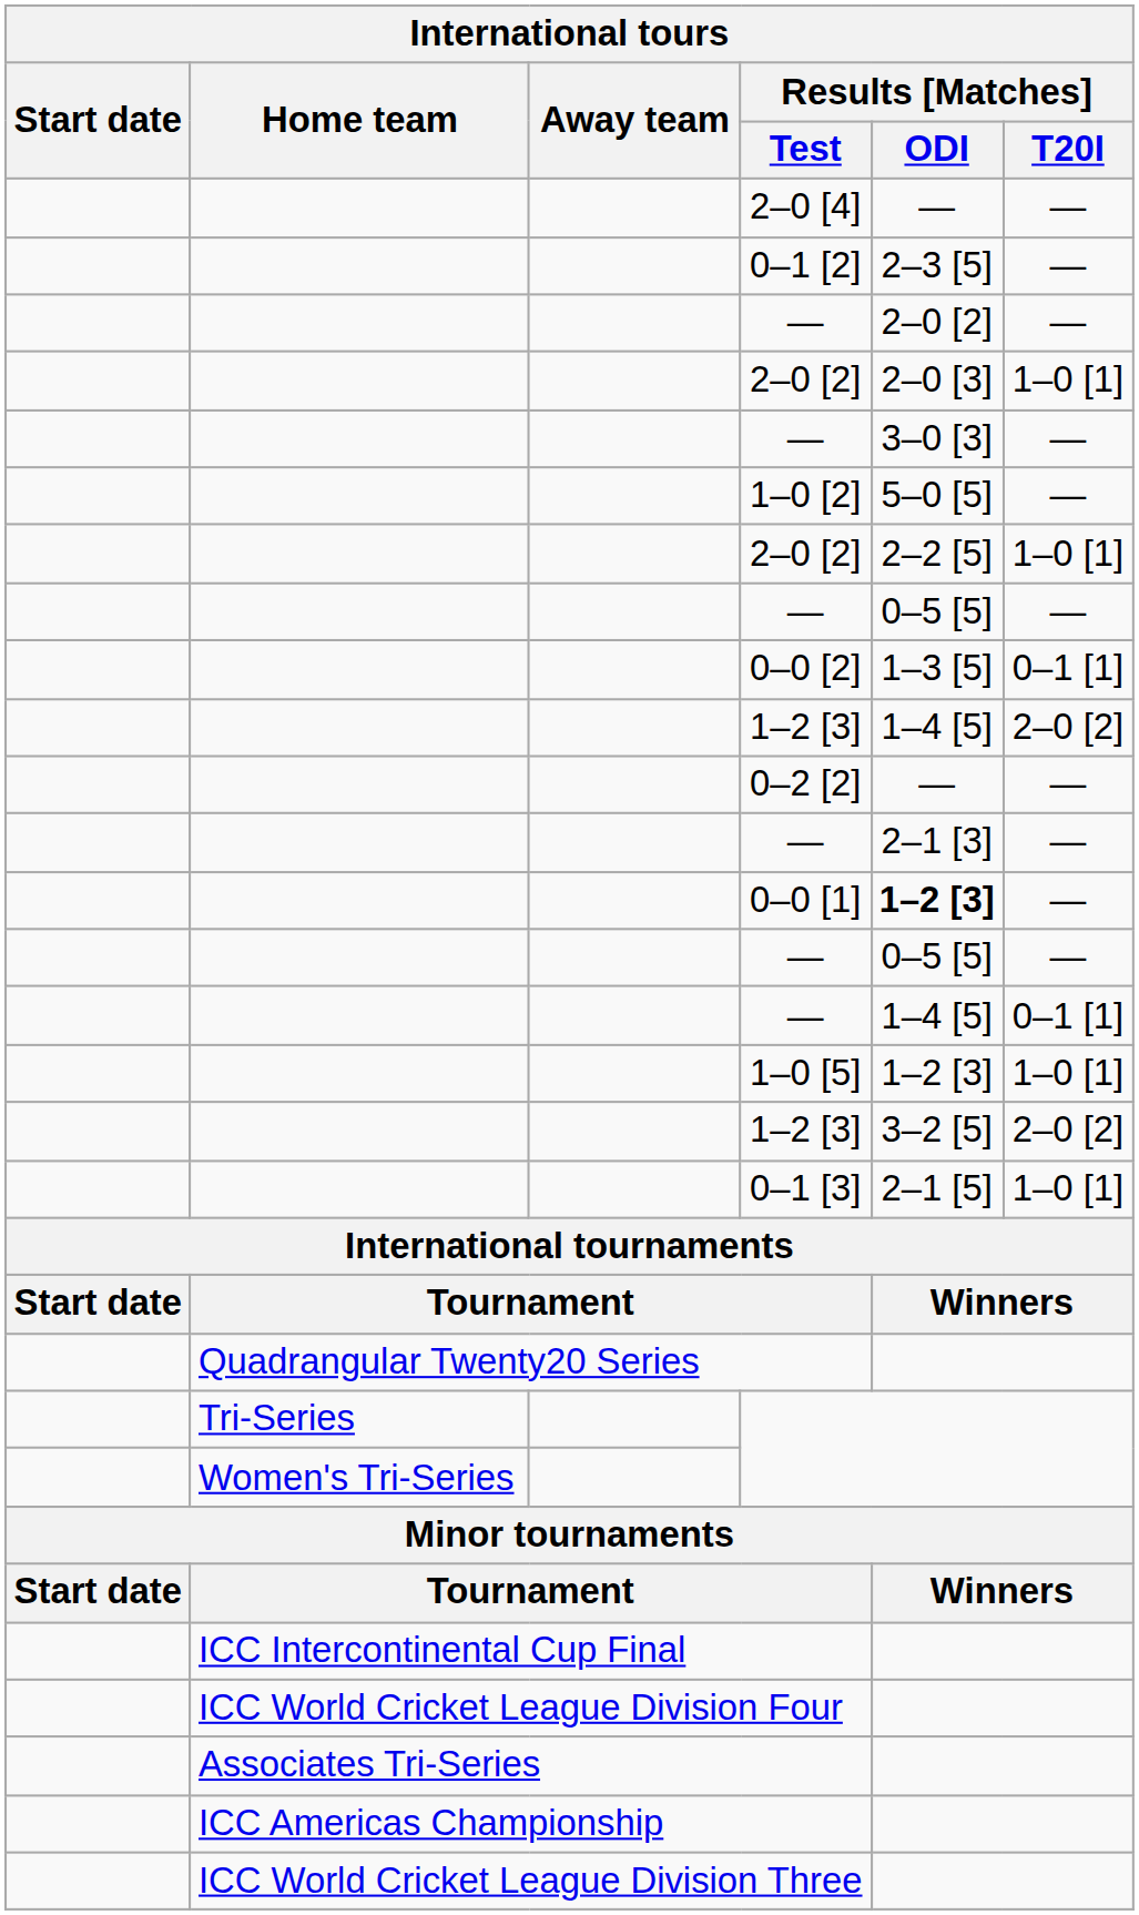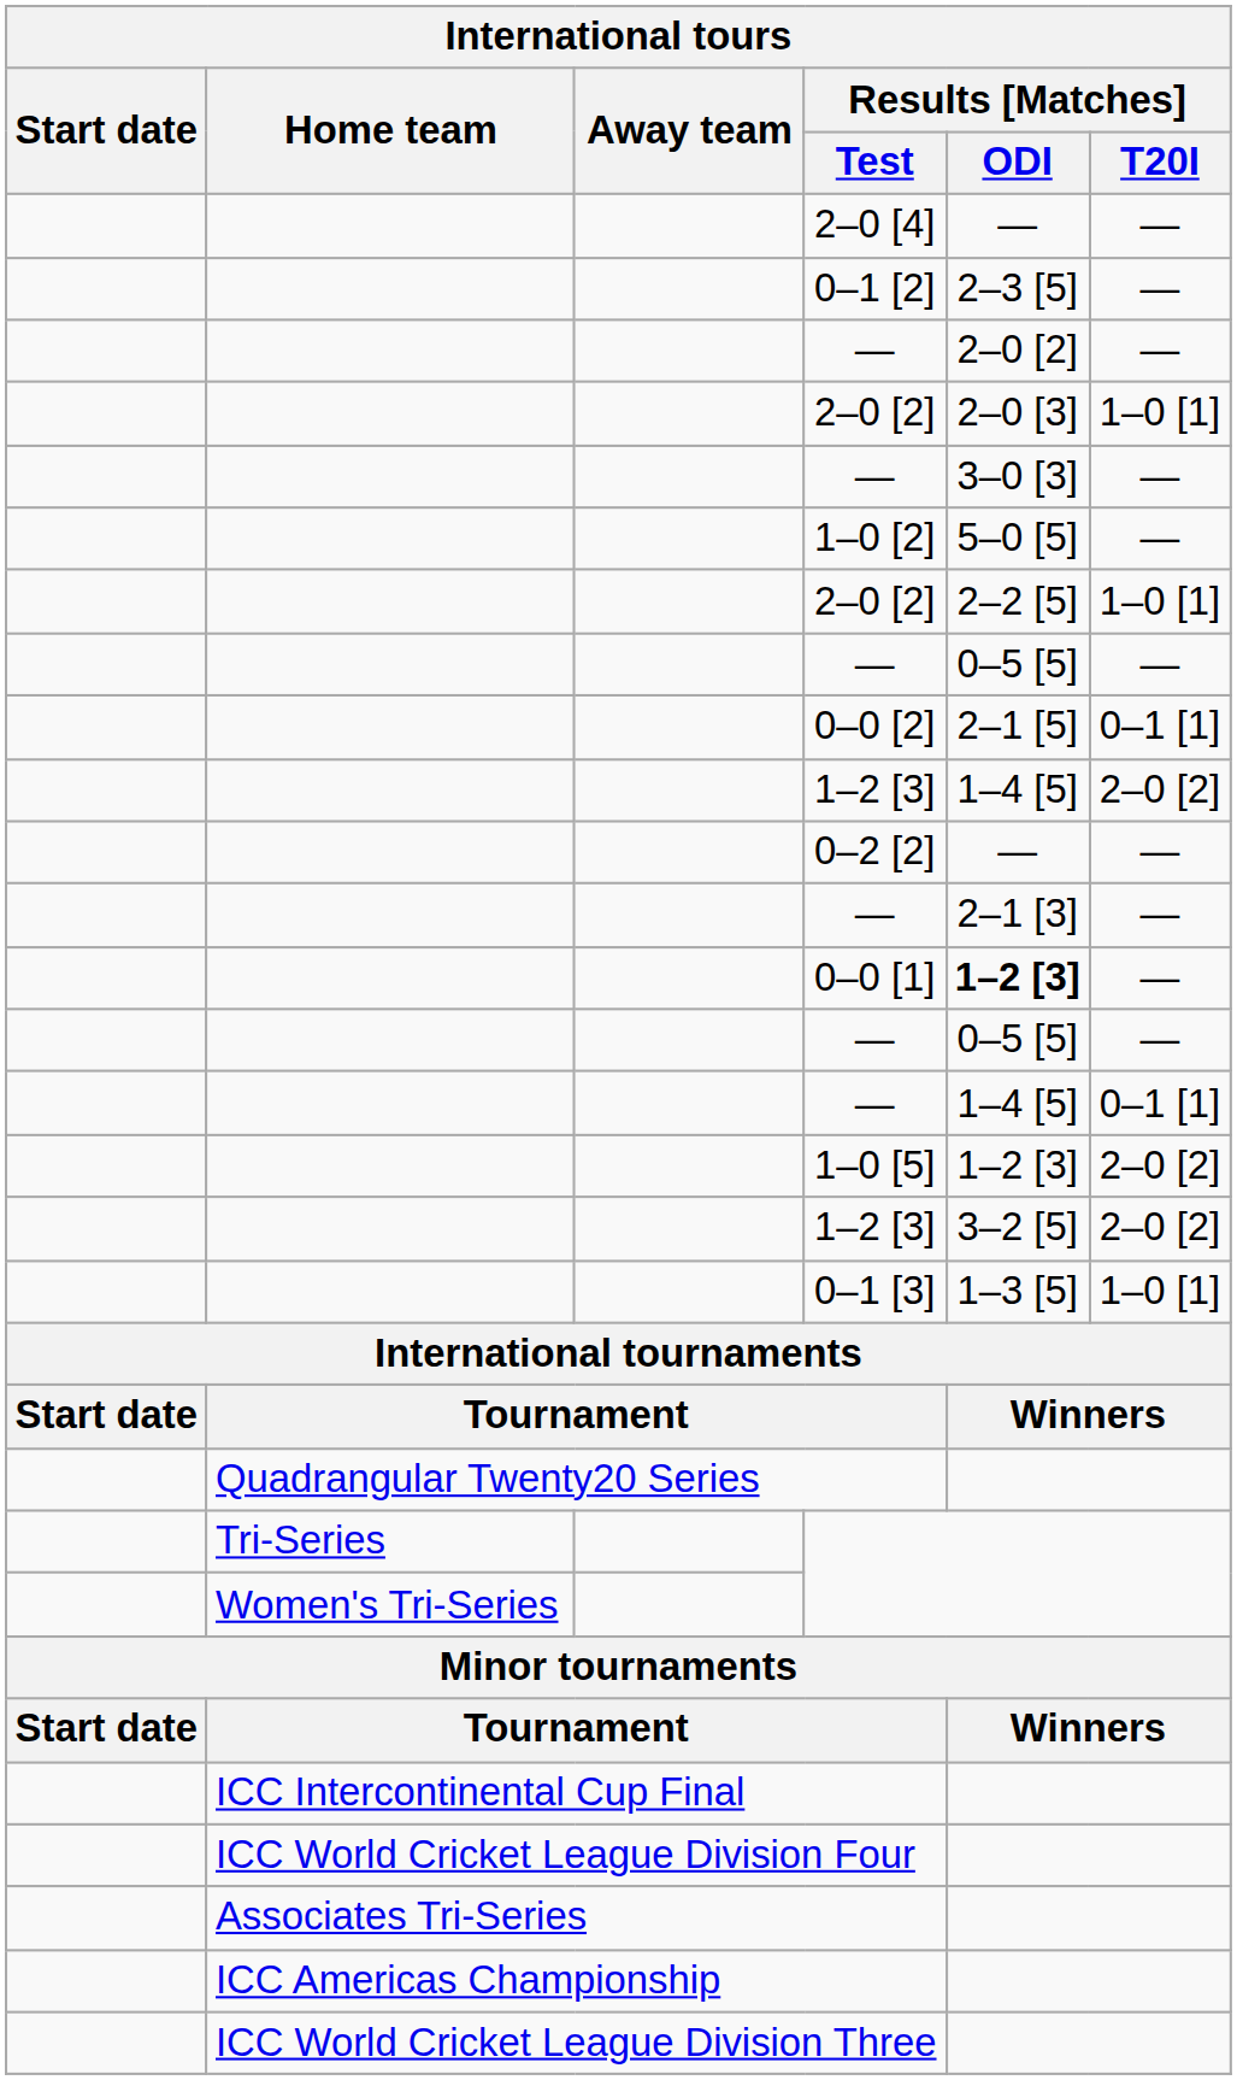 <table class="wikitable sortable" style="text-align:center; white-space:nowrap">
 <tr>
 <th colspan=6>International tours</th>
 </tr>
 <tr>
 <th rowspan=2>Start date</th>
 <th rowspan=2>Home team</th>
 <th rowspan=2>Away team</th>
 <th colspan=3 class="unsortable">Results [Matches]</th>
 </tr>
 <tr>
 <th width=50><a href='#'>Test</a></th>
 <th width=50><a href='#'>ODI</a></th>
 <th width=50><a href='#'>T20I</a></th>
 </tr>
 <tr>
 <td style="text-align:left"><a href='#'></a></td>
 <td style="text-align:left"></td>
 <td style="text-align:left"></td>
 <td>2–0 [4]</td>
 <td>—</td>
 <td>—</td>
 </tr>
 <tr>
 <td style="text-align:left"><a href='#'></a></td>
 <td style="text-align:left"></td>
 <td style="text-align:left"></td>
 <td>0–1 [2]</td>
 <td>2–3 [5]</td>
 <td>—</td>
 </tr>
 <tr>
 <td style="text-align:left"><a href='#'></a></td>
 <td style="text-align:left"></td>
 <td style="text-align:left"></td>
 <td>—</td>
 <td>2–0 [2]</td>
 <td>—</td>
 </tr>
 <tr>
 <td style="text-align:left"><a href='#'></a></td>
 <td style="text-align:left"></td>
 <td style="text-align:left"></td>
 <td>2–0 [2]</td>
 <td>2–0 [3]</td>
 <td>1–0 [1]</td>
 </tr>
 <tr>
 <td style="text-align:left"><a href='#'></a></td>
 <td style="text-align:left"></td>
 <td style="text-align:left"></td>
 <td>—</td>
 <td>3–0 [3]</td>
 <td>—</td>
 </tr>
 <tr>
 <td style="text-align:left"><a href='#'></a></td>
 <td style="text-align:left"></td>
 <td style="text-align:left"></td>
 <td>1–0 [2]</td>
 <td>5–0 [5]</td>
 <td>—</td>
 </tr>
 <tr>
 <td style="text-align:left"><a href='#'></a></td>
 <td style="text-align:left"></td>
 <td style="text-align:left"></td>
 <td>2–0 [2]</td>
 <td>2–2 [5]</td>
 <td>1–0 [1]</td>
 </tr>
 <tr>
 <td style="text-align:left"><a href='#'></a></td>
 <td style="text-align:left"></td>
 <td style="text-align:left"></td>
 <td>—</td>
 <td>0–5 [5]</td>
 <td>—</td>
 </tr>
 <tr>
 <td style="text-align:left"><a href='#'></a></td>
 <td style="text-align:left"></td>
 <td style="text-align:left"></td>
 <td>0–0 [2]</td>
-<td>1–3 [5]</td>
+<td>2–1 [5]</td>
 <td>0–1 [1]</td>
 </tr>
 <tr>
 <td style="text-align:left"><a href='#'></a></td>
 <td style="text-align:left"></td>
 <td style="text-align:left"></td>
 <td>1–2 [3]</td>
 <td>1–4 [5]</td>
 <td>2–0 [2]</td>
 </tr>
 <tr>
 <td style="text-align:left"><a href='#'></a></td>
 <td style="text-align:left"></td>
 <td style="text-align:left"></td>
 <td>0–2 [2]</td>
 <td>—</td>
 <td>—</td>
 </tr>
 <tr>
 <td style="text-align:left"><a href='#'></a></td>
 <td style="text-align:left"></td>
 <td style="text-align:left"></td>
 <td>—</td>
 <td>2–1 [3]</td>
 <td>—</td>
 </tr>
 <tr>
 <td style="text-align:left"><a href='#'></a></td>
 <td style="text-align:left"></td>
 <td style="text-align:left"></td>
 <td>0–0 [1]</td>
 <td><strong>1–2 [3]</strong></td>
 <td>—</td>
 </tr>
 <tr>
 <td style="text-align:left"><a href='#'></a></td>
 <td style="text-align:left"></td>
 <td style="text-align:left"></td>
 <td>—</td>
 <td>0–5 [5]</td>
 <td>—</td>
 </tr>
 <tr>
 <td style="text-align:left"><a href='#'></a></td>
 <td style="text-align:left"></td>
 <td style="text-align:left"></td>
 <td>—</td>
 <td>1–4 [5]</td>
 <td>0–1 [1]</td>
 </tr>
 <tr>
 <td style="text-align:left"><a href='#'></a></td>
 <td style="text-align:left"></td>
 <td style="text-align:left"></td>
 <td>1–0 [5]</td>
 <td>1–2 [3]</td>
-<td>1–0 [1]</td>
+<td>2–0 [2]</td>
 </tr>
 <tr>
 <td style="text-align:left"><a href='#'></a></td>
 <td style="text-align:left"></td>
 <td style="text-align:left"></td>
 <td>1–2 [3]</td>
 <td>3–2 [5]</td>
 <td>2–0 [2]</td>
 </tr>
 <tr>
 <td style="text-align:left"><a href='#'></a></td>
 <td style="text-align:left"></td>
 <td style="text-align:left"></td>
 <td>0–1 [3]</td>
-<td>2–1 [5]</td>
+<td>1–3 [5]</td>
 <td>1–0 [1]</td>
 </tr>
 <tr class="sortbottom">
 <th colspan=6>International tournaments</th>
 </tr>
 <tr class="sortbottom">
 <th>Start date</th>
 <th colspan=3>Tournament</th>
 <th colspan=2>Winners</th>
 </tr>
 <tr class="sortbottom">
 <td style="text-align:left"><a href='#'></a></td>
 <td style="text-align:left" colspan=3> <a href='#'>Quadrangular Twenty20 Series</a></td>
 <td style="text-align:left" colspan=2></td>
 </tr>
 <tr class="sortbottom">
 <td style="text-align:left"><a href='#'></a></td>
 <td style="text-align:left"> <a href='#'>Tri-Series</a></td>
 <td style="text-align:left"></td>
 </tr>
 <tr>
 <td style="text-align:left"><a href='#'></a></td>
 <td style="text-align:left"> <a href='#'>Women's Tri-Series</a></td>
 <td style="text-align:left"></td>
 </tr>
 <tr class="sortbottom">
 <th colspan=6>Minor tournaments</th>
 </tr>
 <tr class="sortbottom">
 <th>Start date</th>
 <th colspan=3>Tournament</th>
 <th colspan=2>Winners</th>
 </tr>
 <tr class="sortbottom">
 <td style="text-align:left"><a href='#'></a></td>
 <td style="text-align:left" colspan=3> <a href='#'>ICC Intercontinental Cup Final</a></td>
 <td style="text-align:left" colspan=2></td>
 </tr>
 <tr class="sortbottom">
 <td style="text-align:left"><a href='#'></a></td>
 <td style="text-align:left" colspan=3> <a href='#'>ICC World Cricket League Division Four</a></td>
 <td style="text-align:left" colspan=2></td>
 </tr>
 <tr class="sortbottom">
 <td style="text-align:left"><a href='#'></a></td>
 <td style="text-align:left" colspan=3> <a href='#'>Associates Tri-Series</a></td>
 <td style="text-align:left" colspan=2></td>
 </tr>
 <tr class="sortbottom">
 <td style="text-align:left"><a href='#'></a></td>
 <td style="text-align:left" colspan=3> <a href='#'>ICC Americas Championship</a></td>
 <td style="text-align:left" colspan=2></td>
 </tr>
 <tr class="sortbottom">
 <td style="text-align:left"><a href='#'></a></td>
 <td style="text-align:left" colspan=3> <a href='#'>ICC World Cricket League Division Three</a></td>
 <td style="text-align:left" colspan=2></td>
 </tr>
 </table>
